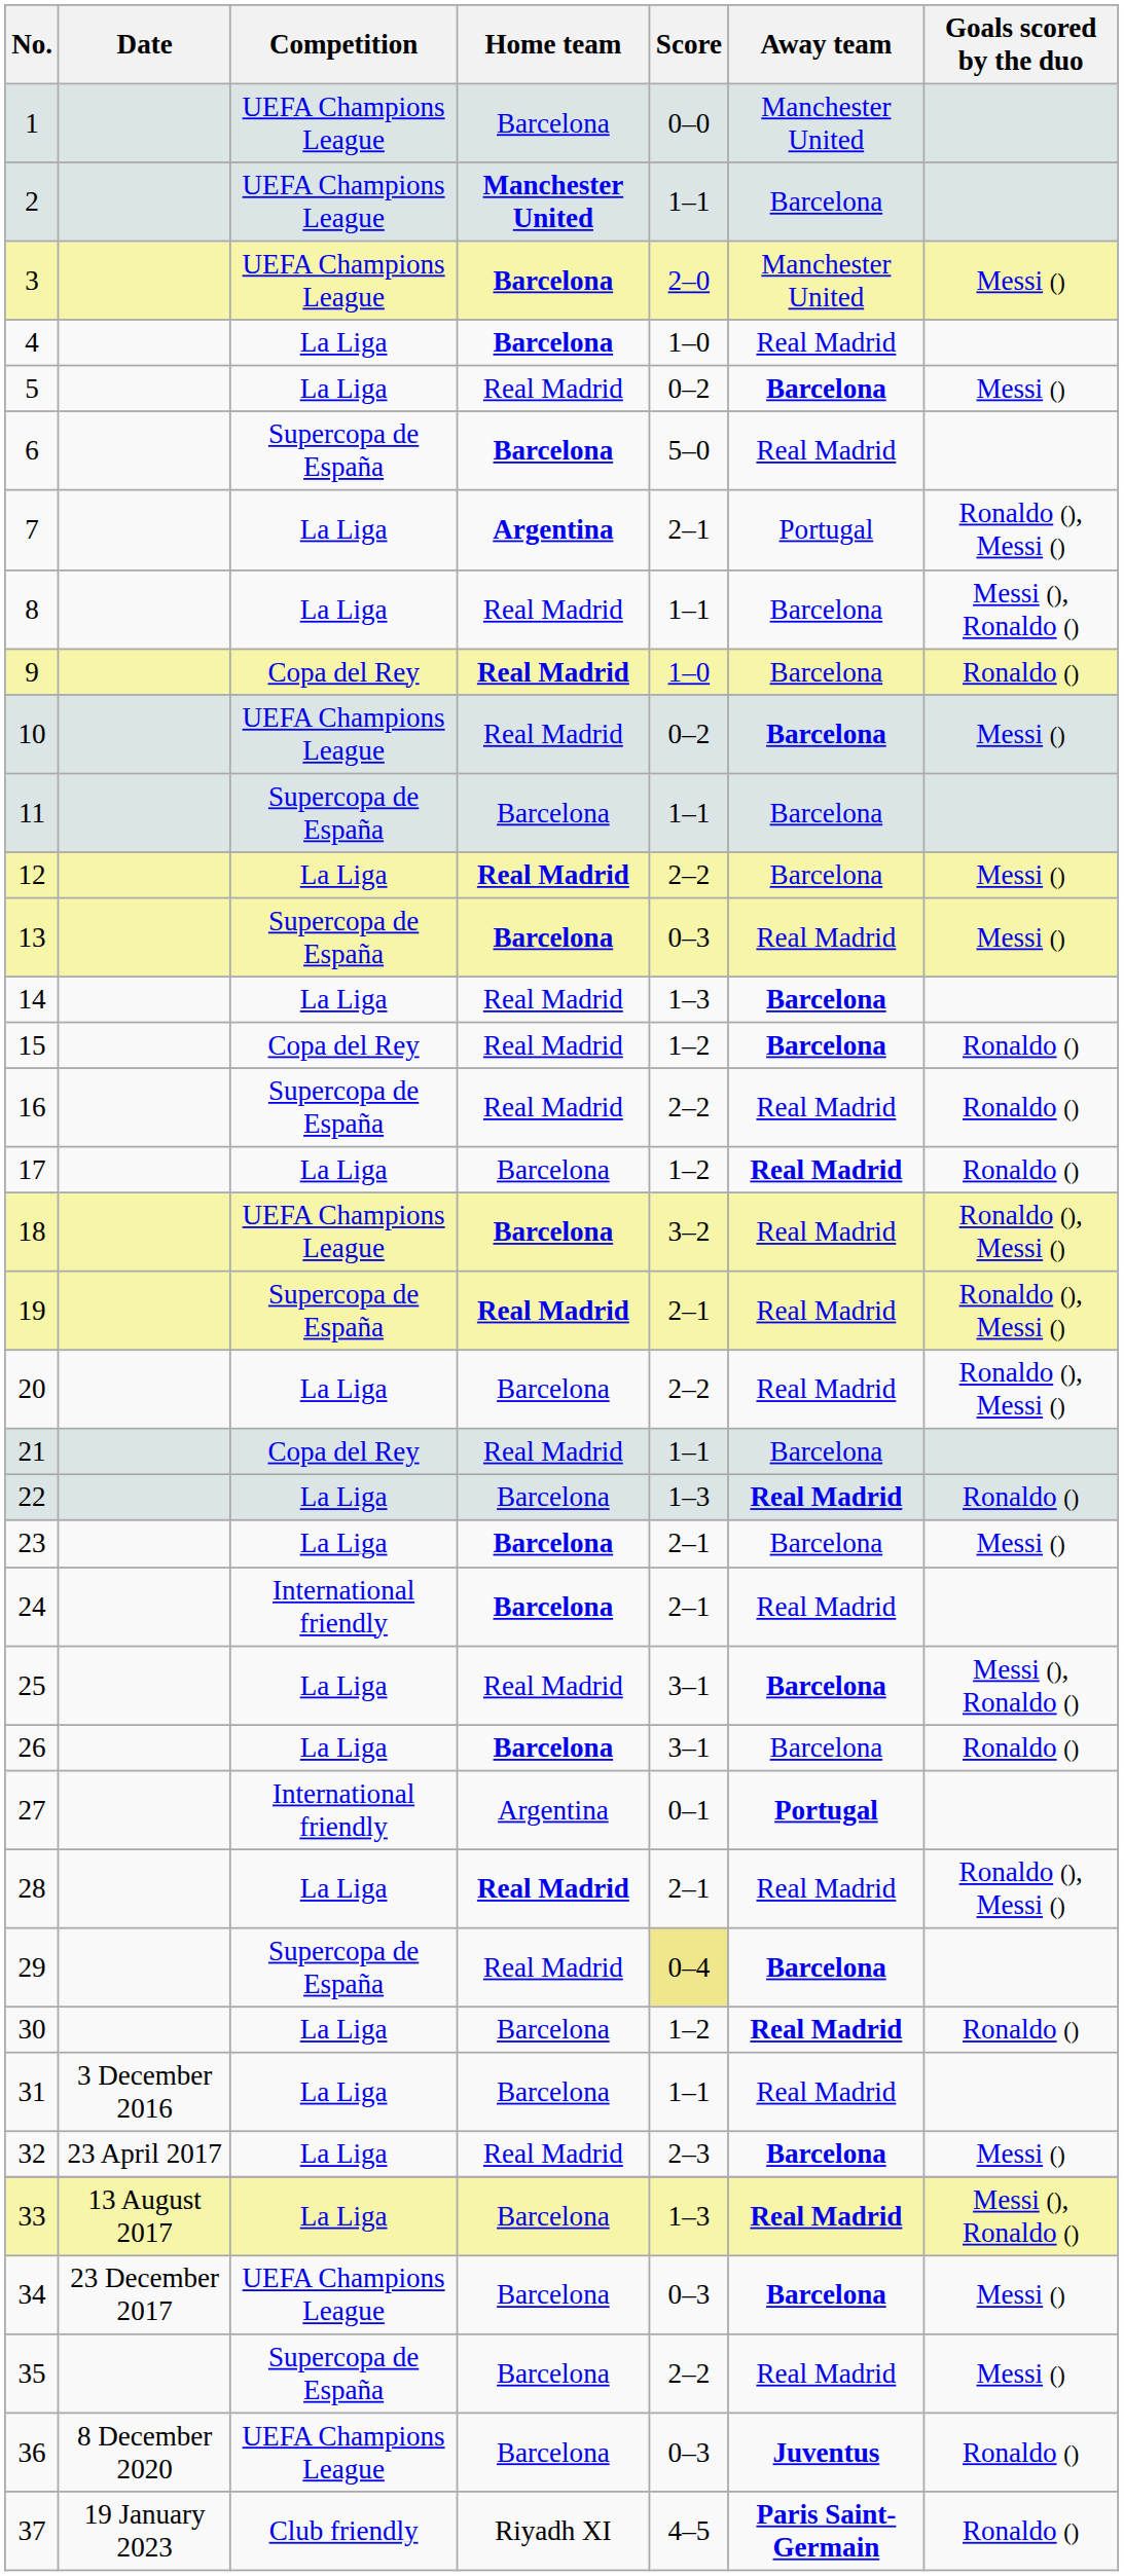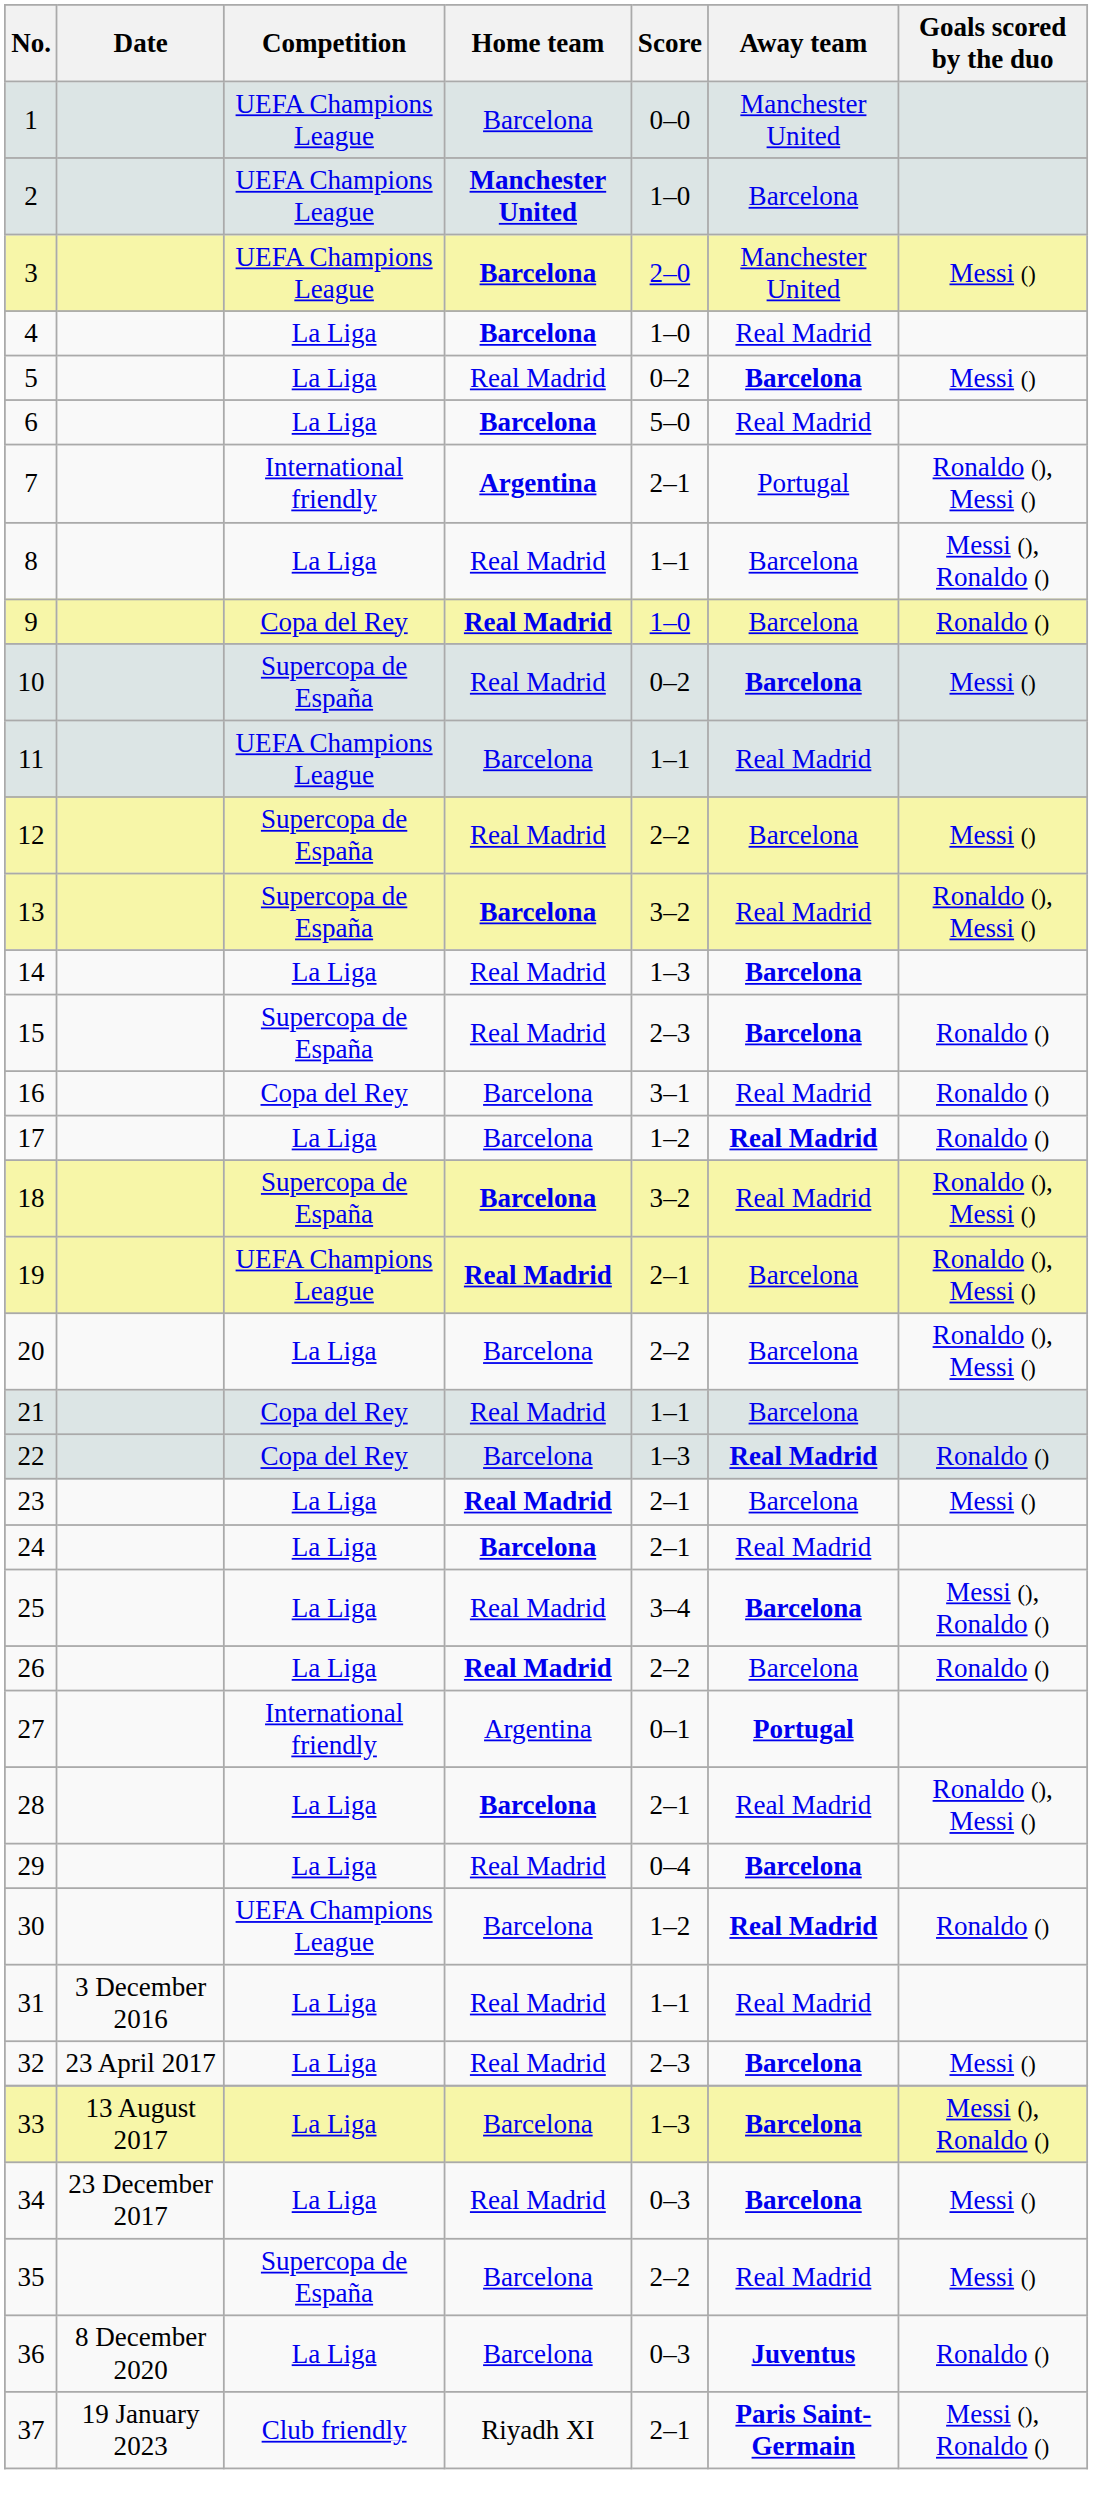 <table class="wikitable" style="font-size:95%; text-align:center;">
 <tr>
 <th>No.</th>
 <th>Date</th>
 <th>Competition</th>
 <th>Home team</th>
 <th>Score</th>
 <th>Away team</th>
 <th>Goals scored by the duo</th>
 </tr>
 <tr bgcolor="#DCE5E5">
 <td>1</td>
 <td></td>
 <td><a href='#'>UEFA Champions League</a></td>
 <td><a href='#'>Barcelona</a></td>
 <td>0–0</td>
 <td><a href='#'>Manchester United</a></td>
 <td></td>
 </tr>
 <tr bgcolor="#DCE5E5">
 <td>2</td>
 <td></td>
 <td><a href='#'>UEFA Champions League</a></td>
 <td><strong><a href='#'>Manchester United</a></strong></td>
-<td>1–1</td>
+<td>1–0</td>
 <td><a href='#'>Barcelona</a></td>
 <td></td>
 </tr>
 <tr bgcolor="#F7F6A8">
 <td>3</td>
 <td></td>
 <td><a href='#'>UEFA Champions League</a></td>
 <td><strong><a href='#'>Barcelona</a></strong></td>
 <td><a href='#'>2–0</a></td>
 <td><a href='#'>Manchester United</a></td>
 <td><a href='#'>Messi</a> <small>()</small></td>
 </tr>
 <tr>
 <td>4</td>
 <td></td>
 <td><a href='#'>La Liga</a></td>
 <td><strong><a href='#'>Barcelona</a></strong></td>
 <td>1–0</td>
 <td><a href='#'>Real Madrid</a></td>
 <td></td>
 </tr>
 <tr>
 <td>5</td>
 <td></td>
 <td><a href='#'>La Liga</a></td>
 <td><a href='#'>Real Madrid</a></td>
 <td>0–2</td>
 <td><strong><a href='#'>Barcelona</a></strong></td>
 <td><a href='#'>Messi</a> <small>()</small></td>
 </tr>
 <tr>
 <td>6</td>
 <td></td>
-<td><a href='#'>Supercopa de España</a></td>
+<td><a href='#'>La Liga</a></td>
 <td><strong><a href='#'>Barcelona</a></strong></td>
 <td>5–0</td>
 <td><a href='#'>Real Madrid</a></td>
 <td></td>
 </tr>
 <tr>
 <td>7</td>
 <td></td>
-<td><a href='#'>La Liga</a></td>
+<td><a href='#'>International friendly</a></td>
 <td><strong><a href='#'>Argentina</a></strong></td>
 <td>2–1</td>
 <td><a href='#'>Portugal</a></td>
 <td><a href='#'>Ronaldo</a> <small>()</small>, <a href='#'>Messi</a> <small>()</small></td>
 </tr>
 <tr>
 <td>8</td>
 <td></td>
 <td><a href='#'>La Liga</a></td>
 <td><a href='#'>Real Madrid</a></td>
 <td>1–1</td>
 <td><a href='#'>Barcelona</a></td>
 <td><a href='#'>Messi</a> <small>()</small>, <a href='#'>Ronaldo</a> <small>()</small></td>
 </tr>
 <tr bgcolor="#F7F6A8">
 <td>9</td>
 <td></td>
 <td><a href='#'>Copa del Rey</a></td>
 <td><strong><a href='#'>Real Madrid</a></strong></td>
 <td><a href='#'>1–0</a> </td>
 <td><a href='#'>Barcelona</a></td>
 <td><a href='#'>Ronaldo</a> <small>()</small></td>
 </tr>
 <tr bgcolor="#DCE5E5">
 <td>10</td>
 <td></td>
-<td><a href='#'>UEFA Champions League</a></td>
+<td><a href='#'>Supercopa de España</a></td>
 <td><a href='#'>Real Madrid</a></td>
 <td>0–2</td>
 <td><strong><a href='#'>Barcelona</a></strong></td>
 <td><a href='#'>Messi</a> <small>()</small></td>
 </tr>
 <tr bgcolor="#DCE5E5">
 <td>11</td>
 <td></td>
-<td><a href='#'>Supercopa de España</a></td>
+<td><a href='#'>UEFA Champions League</a></td>
 <td><a href='#'>Barcelona</a></td>
 <td>1–1</td>
-<td><a href='#'>Barcelona</a></td>
+<td><a href='#'>Real Madrid</a></td>
 <td></td>
 </tr>
 <tr bgcolor="#F7F6A8">
 <td>12</td>
 <td></td>
-<td><a href='#'>La Liga</a></td>
-<td><strong><a href='#'>Real Madrid</a></strong></td>
+<td><a href='#'>Supercopa de España</a></td>
+<td><a href='#'>Real Madrid</a></td>
 <td>2–2</td>
 <td><a href='#'>Barcelona</a></td>
 <td><a href='#'>Messi</a> <small>()</small></td>
 </tr>
 <tr bgcolor="#F7F6A8">
 <td>13</td>
 <td></td>
 <td><a href='#'>Supercopa de España</a></td>
 <td><strong><a href='#'>Barcelona</a></strong></td>
-<td>0–3</td>
+<td>3–2</td>
 <td><a href='#'>Real Madrid</a></td>
-<td><a href='#'>Messi</a> <small>()</small></td>
+<td><a href='#'>Ronaldo</a> <small>()</small>, <a href='#'>Messi</a> <small>()</small></td>
 </tr>
 <tr>
 <td>14</td>
 <td></td>
 <td><a href='#'>La Liga</a></td>
 <td><a href='#'>Real Madrid</a></td>
 <td>1–3</td>
 <td><strong><a href='#'>Barcelona</a></strong></td>
 <td></td>
 </tr>
 <tr>
 <td>15</td>
 <td></td>
-<td><a href='#'>Copa del Rey</a></td>
+<td><a href='#'>Supercopa de España</a></td>
 <td><a href='#'>Real Madrid</a></td>
-<td>1–2</td>
+<td>2–3</td>
 <td><strong><a href='#'>Barcelona</a></strong></td>
 <td><a href='#'>Ronaldo</a> <small>()</small></td>
 </tr>
 <tr>
 <td>16</td>
 <td></td>
-<td><a href='#'>Supercopa de España</a></td>
-<td><a href='#'>Real Madrid</a></td>
-<td>2–2</td>
+<td><a href='#'>Copa del Rey</a></td>
+<td><a href='#'>Barcelona</a></td>
+<td>3–1</td>
 <td><a href='#'>Real Madrid</a></td>
 <td><a href='#'>Ronaldo</a> <small>()</small></td>
 </tr>
 <tr>
 <td>17</td>
 <td></td>
 <td><a href='#'>La Liga</a></td>
 <td><a href='#'>Barcelona</a></td>
 <td>1–2</td>
 <td><strong><a href='#'>Real Madrid</a></strong></td>
 <td><a href='#'>Ronaldo</a> <small>()</small></td>
 </tr>
 <tr bgcolor="#F7F6A8">
 <td>18</td>
 <td></td>
-<td><a href='#'>UEFA Champions League</a></td>
+<td><a href='#'>Supercopa de España</a></td>
 <td><strong><a href='#'>Barcelona</a></strong></td>
 <td>3–2</td>
 <td><a href='#'>Real Madrid</a></td>
 <td><a href='#'>Ronaldo</a> <small>()</small>, <a href='#'>Messi</a> <small>()</small></td>
 </tr>
 <tr bgcolor="#F7F6A8">
 <td>19</td>
 <td></td>
-<td><a href='#'>Supercopa de España</a></td>
+<td><a href='#'>UEFA Champions League</a></td>
 <td><strong><a href='#'>Real Madrid</a></strong></td>
 <td>2–1</td>
-<td><a href='#'>Real Madrid</a></td>
+<td><a href='#'>Barcelona</a></td>
 <td><a href='#'>Ronaldo</a> <small>()</small>, <a href='#'>Messi</a> <small>()</small></td>
 </tr>
 <tr>
 <td>20</td>
 <td></td>
 <td><a href='#'>La Liga</a></td>
 <td><a href='#'>Barcelona</a></td>
 <td>2–2</td>
-<td><a href='#'>Real Madrid</a></td>
+<td><a href='#'>Barcelona</a></td>
 <td><a href='#'>Ronaldo</a> <small>()</small>, <a href='#'>Messi</a> <small>()</small></td>
 </tr>
 <tr bgcolor="#DCE5E5">
 <td>21</td>
 <td></td>
 <td><a href='#'>Copa del Rey</a></td>
 <td><a href='#'>Real Madrid</a></td>
 <td>1–1</td>
 <td><a href='#'>Barcelona</a></td>
 <td></td>
 </tr>
 <tr bgcolor="#DCE5E5">
 <td>22</td>
 <td></td>
-<td><a href='#'>La Liga</a></td>
+<td><a href='#'>Copa del Rey</a></td>
 <td><a href='#'>Barcelona</a></td>
 <td>1–3</td>
 <td><strong><a href='#'>Real Madrid</a></strong></td>
 <td><a href='#'>Ronaldo</a> <small>()</small></td>
 </tr>
 <tr>
 <td>23</td>
 <td></td>
 <td><a href='#'>La Liga</a></td>
-<td><strong><a href='#'>Barcelona</a></strong></td>
+<td><strong><a href='#'>Real Madrid</a></strong></td>
 <td>2–1</td>
 <td><a href='#'>Barcelona</a></td>
 <td><a href='#'>Messi</a> <small>()</small></td>
 </tr>
 <tr>
 <td>24</td>
 <td></td>
-<td><a href='#'>International friendly</a></td>
+<td><a href='#'>La Liga</a></td>
 <td><strong><a href='#'>Barcelona</a></strong></td>
 <td>2–1</td>
 <td><a href='#'>Real Madrid</a></td>
 <td></td>
 </tr>
 <tr>
 <td>25</td>
 <td></td>
 <td><a href='#'>La Liga</a></td>
 <td><a href='#'>Real Madrid</a></td>
-<td>3–1</td>
+<td>3–4</td>
 <td><strong><a href='#'>Barcelona</a></strong></td>
 <td><a href='#'>Messi</a> <small>()</small>, <a href='#'>Ronaldo</a> <small>()</small></td>
 </tr>
 <tr>
 <td>26</td>
 <td></td>
 <td><a href='#'>La Liga</a></td>
-<td><strong><a href='#'>Barcelona</a></strong></td>
-<td>3–1</td>
+<td><strong><a href='#'>Real Madrid</a></strong></td>
+<td>2–2</td>
 <td><a href='#'>Barcelona</a></td>
 <td><a href='#'>Ronaldo</a> <small>()</small></td>
 </tr>
 <tr>
 <td>27</td>
 <td></td>
 <td><a href='#'>International friendly</a></td>
 <td><a href='#'>Argentina</a></td>
 <td>0–1</td>
 <td><strong><a href='#'>Portugal</a></strong></td>
 <td></td>
 </tr>
 <tr>
 <td>28</td>
 <td></td>
 <td><a href='#'>La Liga</a></td>
-<td><strong><a href='#'>Real Madrid</a></strong></td>
+<td><strong><a href='#'>Barcelona</a></strong></td>
 <td>2–1</td>
 <td><a href='#'>Real Madrid</a></td>
 <td><a href='#'>Ronaldo</a> <small>()</small>, <a href='#'>Messi</a> <small>()</small></td>
 </tr>
 <tr>
 <td>29</td>
 <td></td>
-<td><a href='#'>Supercopa de España</a></td>
+<td><a href='#'>La Liga</a></td>
 <td><a href='#'>Real Madrid</a></td>
-<td style="background: khaki;">0–4</td>
+<td>0–4</td>
 <td><strong><a href='#'>Barcelona</a></strong></td>
 <td></td>
 </tr>
 <tr>
 <td>30</td>
 <td></td>
-<td><a href='#'>La Liga</a></td>
+<td><a href='#'>UEFA Champions League</a></td>
 <td><a href='#'>Barcelona</a></td>
 <td>1–2</td>
 <td><strong><a href='#'>Real Madrid</a></strong></td>
 <td><a href='#'>Ronaldo</a> <small>()</small></td>
 </tr>
 <tr>
 <td>31</td>
 <td>3 December 2016</td>
 <td><a href='#'>La Liga</a></td>
-<td><a href='#'>Barcelona</a></td>
+<td><a href='#'>Real Madrid</a></td>
 <td>1–1</td>
 <td><a href='#'>Real Madrid</a></td>
 <td></td>
 </tr>
 <tr>
 <td>32</td>
 <td>23 April 2017</td>
 <td><a href='#'>La Liga</a></td>
 <td><a href='#'>Real Madrid</a></td>
 <td>2–3</td>
 <td><strong><a href='#'>Barcelona</a></strong></td>
 <td><a href='#'>Messi</a> <small>()</small></td>
 </tr>
 <tr>
 </tr>
 <tr bgcolor="#F7F6A8">
 <td>33</td>
 <td>13 August 2017</td>
 <td><a href='#'>La Liga</a></td>
 <td><a href='#'>Barcelona</a></td>
 <td>1–3</td>
-<td><strong><a href='#'>Real Madrid</a></strong></td>
+<td><strong><a href='#'>Barcelona</a></strong></td>
 <td><a href='#'>Messi</a> <small>()</small>, <a href='#'>Ronaldo</a> <small>()</small></td>
 </tr>
 <tr>
 <td>34</td>
 <td>23 December 2017</td>
-<td><a href='#'>UEFA Champions League</a></td>
-<td><a href='#'>Barcelona</a></td>
+<td><a href='#'>La Liga</a></td>
+<td><a href='#'>Real Madrid</a></td>
 <td>0–3</td>
 <td><strong><a href='#'>Barcelona</a></strong></td>
 <td><a href='#'>Messi</a> <small>()</small></td>
 </tr>
 <tr>
 <td>35</td>
 <td></td>
 <td><a href='#'>Supercopa de España</a></td>
 <td><a href='#'>Barcelona</a></td>
 <td>2–2</td>
 <td><a href='#'>Real Madrid</a></td>
 <td><a href='#'>Messi</a> <small>()</small></td>
 </tr>
 <tr>
 <td>36</td>
 <td>8 December 2020</td>
-<td><a href='#'>UEFA Champions League</a></td>
+<td><a href='#'>La Liga</a></td>
 <td><a href='#'>Barcelona</a></td>
 <td>0–3</td>
 <td><strong><a href='#'>Juventus</a></strong></td>
 <td><a href='#'>Ronaldo</a> <small>()</small></td>
 </tr>
 <tr>
 <td>37</td>
 <td>19 January 2023</td>
 <td><a href='#'>Club friendly</a></td>
 <td>Riyadh XI</td>
-<td>4–5</td>
+<td>2–1</td>
 <td><strong><a href='#'>Paris Saint-Germain</a></strong></td>
-<td><a href='#'>Ronaldo</a> <small>()</small></td>
+<td><a href='#'>Messi</a> <small>()</small>, <a href='#'>Ronaldo</a> <small>()</small></td>
 </tr>
 </table>
